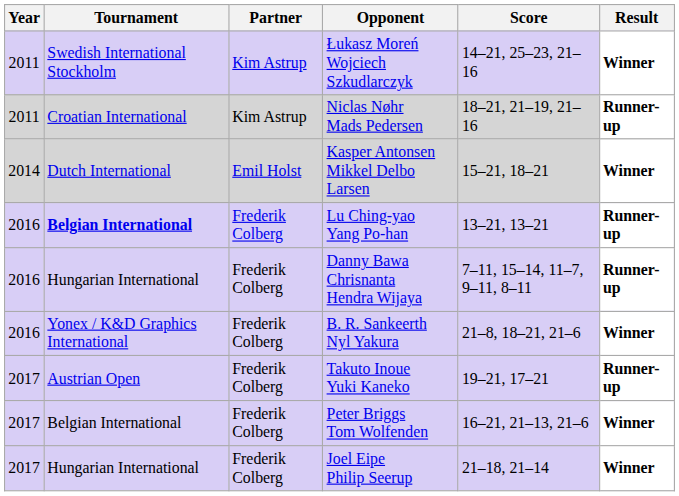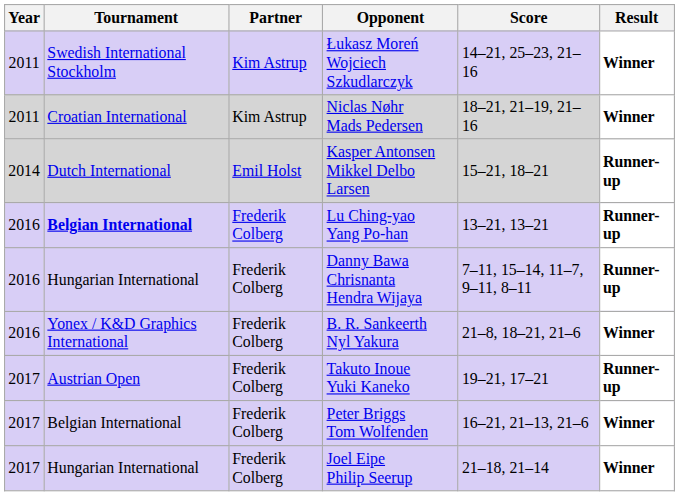 <table class="sortable wikitable" style="font-size: 90%;">
 <tr>
 <th>Year</th>
 <th>Tournament</th>
 <th>Partner</th>
 <th>Opponent</th>
 <th>Score</th>
 <th>Result</th>
 </tr>
 <tr style="background:#D8CEF6">
 <td align="center">2011</td>
 <td align="left"><a href='#'>Swedish International Stockholm</a></td>
 <td align="left"> <a href='#'>Kim Astrup</a></td>
 <td align="left"> <a href='#'>Łukasz Moreń</a><br> <a href='#'>Wojciech Szkudlarczyk</a></td>
 <td align="left">14–21, 25–23, 21–16</td>
 <td style="text-align:left; background:white"> <strong>Winner</strong></td>
 </tr>
 <tr style="background:#D5D5D5">
 <td align="center">2011</td>
 <td align="left"><a href='#'>Croatian International</a></td>
 <td align="left"> Kim Astrup</td>
 <td align="left"> <a href='#'>Niclas Nøhr</a><br> <a href='#'>Mads Pedersen</a></td>
 <td align="left">18–21, 21–19, 21–16</td>
-<td style="text-align:left; background:white"> <strong>Runner-up</strong></td>
+<td style="text-align:left; background:white"> <strong>Winner</strong></td>
 </tr>
 <tr style="background:#D5D5D5">
 <td align="center">2014</td>
 <td align="left"><a href='#'>Dutch International</a></td>
 <td align="left"> <a href='#'>Emil Holst</a></td>
 <td align="left"> <a href='#'>Kasper Antonsen</a><br> <a href='#'>Mikkel Delbo Larsen</a></td>
 <td align="left">15–21, 18–21</td>
-<td style="text-align:left; background:white"> <strong>Winner</strong></td>
+<td style="text-align:left; background:white"> <strong>Runner-up</strong></td>
 </tr>
 <tr style="background:#D8CEF6">
 <td align="center">2016</td>
 <td align="left"><strong><a href='#'>Belgian International</a></strong></td>
 <td align="left"> <a href='#'>Frederik Colberg</a></td>
 <td align="left"> <a href='#'>Lu Ching-yao</a><br> <a href='#'>Yang Po-han</a></td>
 <td align="left">13–21, 13–21</td>
 <td style="text-align:left; background:white"> <strong>Runner-up</strong></td>
 </tr>
 <tr style="background:#D8CEF6">
 <td align="center">2016</td>
 <td align="left">Hungarian International</td>
 <td align="left"> Frederik Colberg</td>
 <td align="left"> <a href='#'>Danny Bawa Chrisnanta</a><br> <a href='#'>Hendra Wijaya</a></td>
 <td align="left">7–11, 15–14, 11–7, 9–11, 8–11</td>
 <td style="text-align:left; background:white"> <strong>Runner-up</strong></td>
 </tr>
 <tr style="background:#D8CEF6">
 <td align="center">2016</td>
 <td align="left"><a href='#'>Yonex / K&D Graphics International</a></td>
 <td align="left"> Frederik Colberg</td>
 <td align="left"> <a href='#'>B. R. Sankeerth</a><br> <a href='#'>Nyl Yakura</a></td>
 <td align="left">21–8, 18–21, 21–6</td>
 <td style="text-align:left; background:white"> <strong>Winner</strong></td>
 </tr>
 <tr style="background:#D8CEF6">
 <td align="center">2017</td>
 <td align="left"><a href='#'>Austrian Open</a></td>
 <td align="left"> Frederik Colberg</td>
 <td align="left"> <a href='#'>Takuto Inoue</a><br> <a href='#'>Yuki Kaneko</a></td>
 <td align="left">19–21, 17–21</td>
 <td style="text-align:left; background:white"> <strong>Runner-up</strong></td>
 </tr>
 <tr style="background:#D8CEF6">
 <td align="center">2017</td>
 <td align="left">Belgian International</td>
 <td align="left"> Frederik Colberg</td>
 <td align="left"> <a href='#'>Peter Briggs</a><br> <a href='#'>Tom Wolfenden</a></td>
 <td align="left">16–21, 21–13, 21–6</td>
 <td style="text-align:left; background:white"> <strong>Winner</strong></td>
 </tr>
 <tr style="background:#D8CEF6">
 <td align="center">2017</td>
 <td align="left">Hungarian International</td>
 <td align="left"> Frederik Colberg</td>
 <td align="left"> <a href='#'>Joel Eipe</a><br> <a href='#'>Philip Seerup</a></td>
 <td align="left">21–18, 21–14</td>
 <td style="text-align:left; background:white"> <strong>Winner</strong></td>
 </tr>
 </table>
